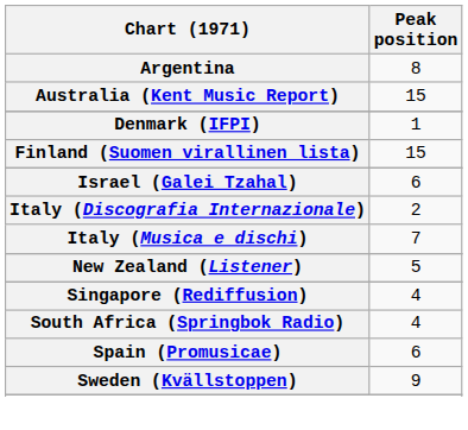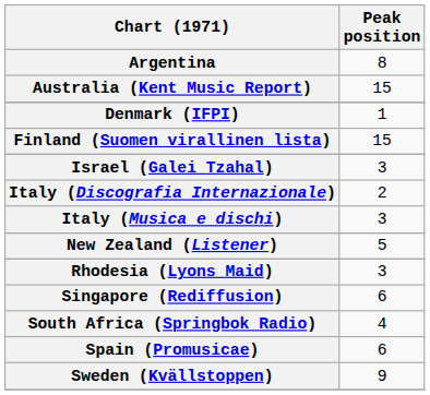 <table class="wikitable sortable plainrowheaders" style="text-align:center">
 <tr>
 <th>Chart (1971)</th>
 <th>Peak<br>position</th>
 </tr>
 <tr>
 <th scope="row">Argentina</th>
 <td>8</td>
 </tr>
 <tr>
 <th scope="row">Australia (<a href='#'>Kent Music Report</a>)</th>
 <td>15</td>
 </tr>
 <tr>
 </tr>
 <tr>
 </tr>
 <tr>
 <th scope="row">Denmark (<a href='#'>IFPI</a>)</th>
 <td>1</td>
 </tr>
 <tr>
 <th scope="row">Finland (<a href='#'>Suomen virallinen lista</a>)</th>
 <td>15</td>
 </tr>
 <tr>
 </tr>
 <tr>
 <th scope="row">Israel (<a href='#'>Galei Tzahal</a>)</th>
-<td>6</td>
+<td>3</td>
 </tr>
 <tr>
 <th scope="row">Italy (<em><a href='#'>Discografia Internazionale</a></em>)</th>
 <td>2</td>
 </tr>
 <tr>
 <th scope="row">Italy (<em><a href='#'>Musica e dischi</a></em>)</th>
-<td>7</td>
+<td>3</td>
 </tr>
 <tr>
 </tr>
 <tr>
 </tr>
 <tr>
 <th scope="row">New Zealand (<em><a href='#'>Listener</a></em>)</th>
 <td>5</td>
 </tr>
 <tr>
 </tr>
 <tr>
+<th scope="row">Rhodesia (<a href='#'>Lyons Maid</a>)</th>
+<td>3</td>
+</tr>
+<tr>
 <th scope="row">Singapore (<a href='#'>Rediffusion</a>)</th>
-<td>4</td>
+<td>6</td>
 </tr>
 <tr>
 <th scope="row">South Africa (<a href='#'>Springbok Radio</a>)</th>
 <td>4</td>
 </tr>
 <tr>
 <th scope="row">Spain (<a href='#'>Promusicae</a>)</th>
 <td>6</td>
 </tr>
 <tr>
 <th scope="row">Sweden (<a href='#'>Kvällstoppen</a>)</th>
 <td>9</td>
 </tr>
 <tr>
 </tr>
 <tr>
 </tr>
 </table>
